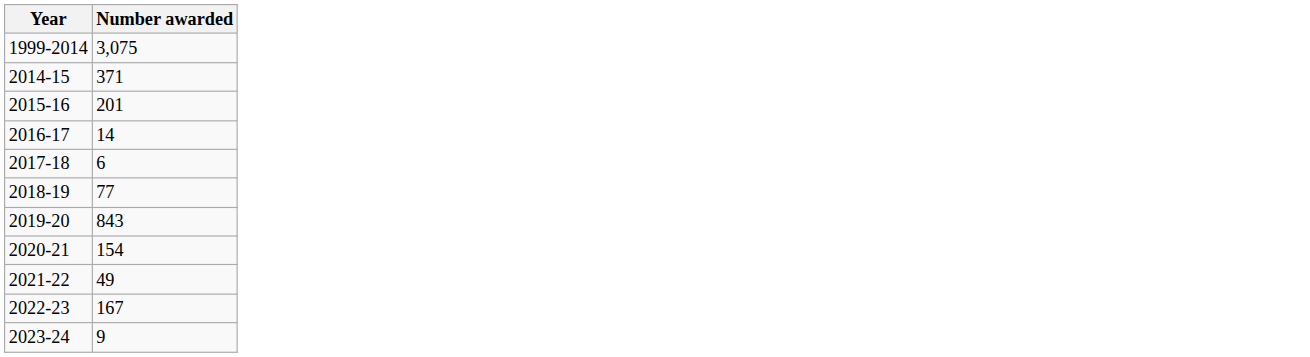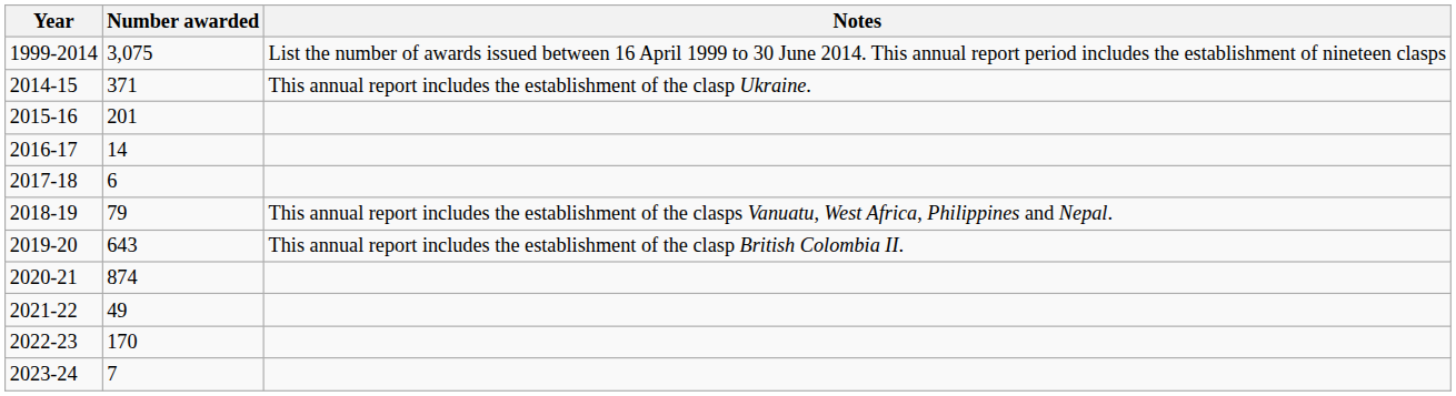 <table class="wikitable" style="text-align:left;">
 <tr>
 <th>Year</th>
 <th>Number awarded</th>
+<th>Notes</th>
 </tr>
 <tr>
 <td>1999-2014</td>
 <td>3,075</td>
+<td>List the number of awards issued between 16 April 1999 to 30 June 2014. This annual report period includes the establishment of nineteen clasps</td>
 </tr>
 <tr>
 <td>2014-15</td>
 <td>371</td>
+<td>This annual report includes the establishment of the clasp <em>Ukraine</em>.</td>
 </tr>
 <tr>
 <td>2015-16</td>
 <td>201</td>
+<td></td>
 </tr>
 <tr>
 <td>2016-17</td>
 <td>14</td>
+<td></td>
 </tr>
 <tr>
 <td>2017-18</td>
 <td>6</td>
+<td></td>
 </tr>
 <tr>
 <td>2018-19</td>
-<td>77</td>
+<td>79</td>
+<td>This annual report includes the establishment of the clasps <em>Vanuatu</em>, <em>West Africa</em>, <em>Philippines</em> and <em>Nepal</em>.</td>
 </tr>
 <tr>
 <td>2019-20</td>
-<td>843</td>
+<td>643</td>
+<td>This annual report includes the establishment of the clasp <em>British Colombia II</em>.</td>
 </tr>
 <tr>
 <td>2020-21</td>
-<td>154</td>
+<td>874</td>
+<td></td>
 </tr>
 <tr>
 <td>2021-22</td>
 <td>49</td>
+<td></td>
 </tr>
 <tr>
 <td>2022-23</td>
-<td>167</td>
+<td>170</td>
+<td></td>
 </tr>
 <tr>
 <td>2023-24</td>
-<td>9</td>
+<td>7</td>
+<td></td>
 </tr>
 </table>
